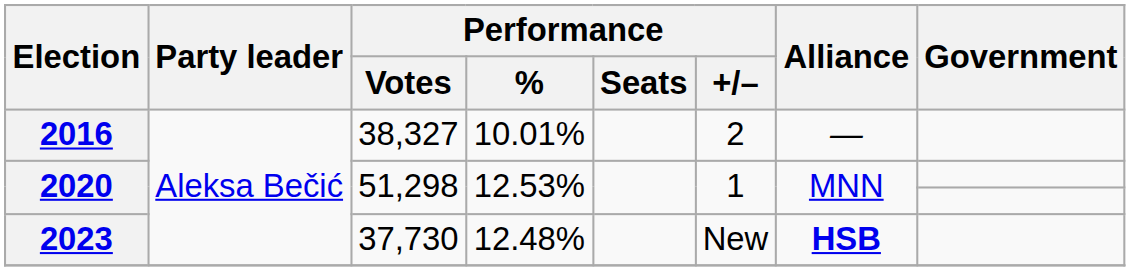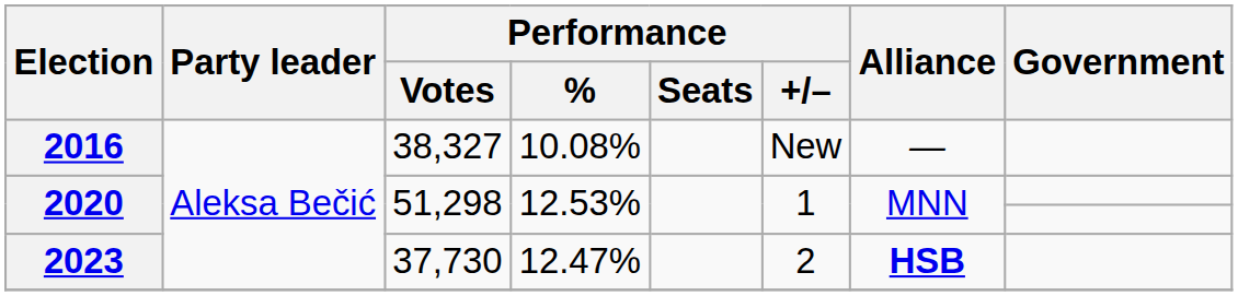 <table class=wikitable style="text-align:center">
 <tr>
 <th rowspan="2"><strong>Election</strong></th>
 <th rowspan="2">Party leader</th>
 <th colspan="4" scope="col">Performance</th>
 <th rowspan="2">Alliance</th>
 <th rowspan="2">Government</th>
 </tr>
 <tr>
 <th>Votes</th>
 <th>%</th>
 <th>Seats</th>
 <th>+/–</th>
 </tr>
 <tr>
 <th><a href='#'>2016</a></th>
 <td rowspan=4><a href='#'>Aleksa Bečić</a></td>
 <td>38,327</td>
-<td>10.01%</td>
+<td>10.08%</td>
 <td></td>
-<td> 2</td>
+<td>New</td>
 <td><em>—</em></td>
 <td></td>
 </tr>
 <tr>
 <th rowspan="2"><a href='#'>2020</a></th>
 <td rowspan="2">51,298</td>
 <td rowspan="2">12.53%</td>
 <td rowspan="2"></td>
 <td rowspan="2"> 1</td>
 <td rowspan="2"><a href='#'>MNN</a></td>
 <td> </td>
 </tr>
 <tr>
 <td> </td>
 </tr>
 <tr>
 <th><a href='#'>2023</a></th>
 <td>37,730</td>
-<td>12.48%</td>
+<td>12.47%</td>
 <td></td>
-<td>New</td>
+<td> 2</td>
 <td><strong><a href='#'>HSB</a></strong></td>
 <td></td>
 </tr>
 <tr>
 </tr>
 </table>
